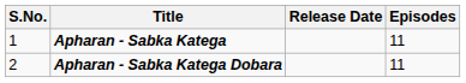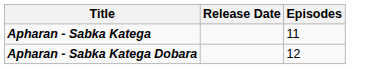 <table class="wikitable">
 <tr>
-<th>S.No.</th>
 <th>Title</th>
 <th>Release Date</th>
 <th>Episodes</th>
 </tr>
 <tr>
-<td>1</td>
 <td><strong><em>Apharan - Sabka Katega</em></strong></td>
 <td></td>
 <td>11</td>
 </tr>
 <tr>
-<td>2</td>
 <td><strong><em>Apharan - Sabka Katega Dobara</em></strong></td>
 <td></td>
-<td>11</td>
+<td>12</td>
 </tr>
 </table>
